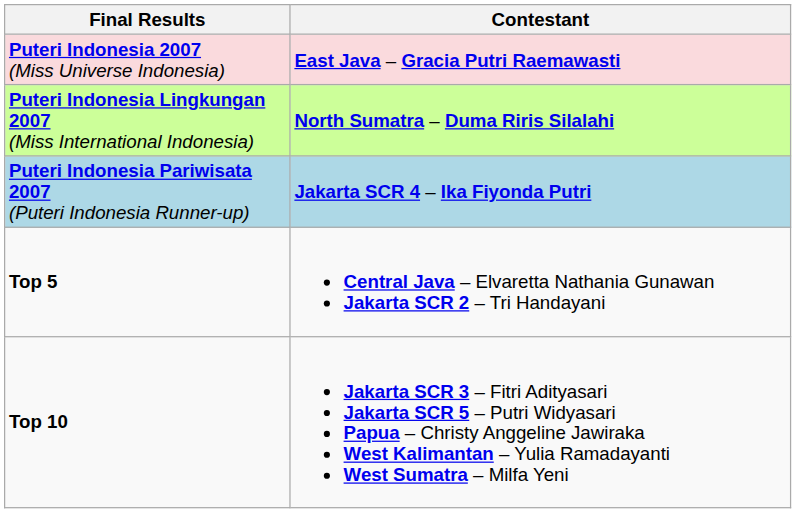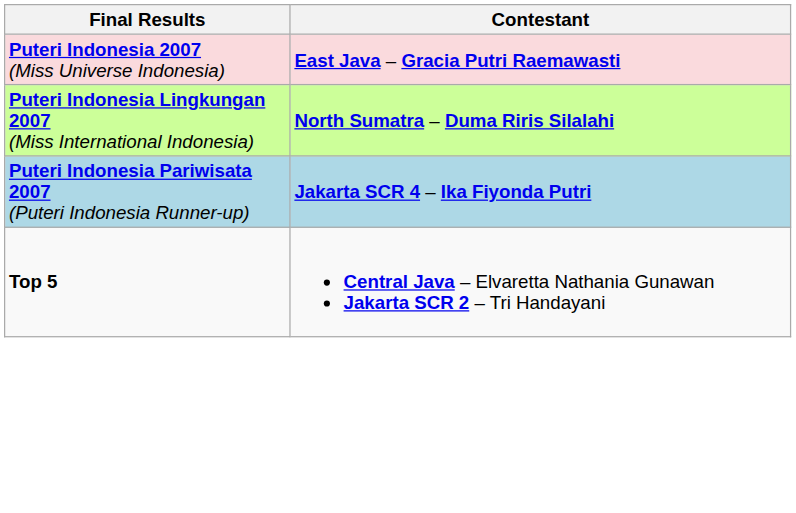 <table class="wikitable sortable" style="font-size:95%;">
 <tr>
 <th width="225">Final Results</th>
 <th width="400">Contestant</th>
 </tr>
 <tr>
 <td style="background:#fadadd;"><strong><a href='#'>Puteri Indonesia 2007</a></strong><br><em>(Miss Universe Indonesia)</em></td>
 <td style="background:#fadadd;"> <strong><a href='#'>East Java</a></strong> – <strong><a href='#'>Gracia Putri Raemawasti</a></strong></td>
 </tr>
 <tr>
 <td style="background:#ccff99;"><strong> <a href='#'>Puteri Indonesia Lingkungan 2007</a></strong><br><em>(Miss International Indonesia)</em></td>
 <td style="background:#ccff99;"> <strong><a href='#'>North Sumatra</a></strong> – <strong><a href='#'>Duma Riris Silalahi</a></strong></td>
 </tr>
 <tr>
 <td style="background:#ADD8E6;"><strong><a href='#'>Puteri Indonesia Pariwisata 2007</a></strong><br><em>(Puteri Indonesia Runner-up)</em></td>
 <td style="background:#ADD8E6;"> <strong><a href='#'>Jakarta SCR 4</a></strong> – <strong><a href='#'>Ika Fiyonda Putri</a></strong></td>
 </tr>
 <tr>
 <td><strong>Top 5</strong></td>
 <td><br><ul><li> <strong> <a href='#'>Central Java</a> </strong> – Elvaretta Nathania Gunawan</li><li> <strong> <a href='#'>Jakarta SCR 2</a> </strong> – Tri Handayani</li></ul></td>
 </tr>
-<tr>
-<td><strong>Top 10</strong></td>
-<td><br><ul><li> <strong> <a href='#'>Jakarta SCR 3</a> </strong> – Fitri Adityasari</li><li> <strong> <a href='#'>Jakarta SCR 5</a> </strong> – Putri Widyasari</li><li> <strong> <a href='#'>Papua</a> </strong> – Christy Anggeline Jawiraka</li><li> <strong> <a href='#'>West Kalimantan</a> </strong> – Yulia Ramadayanti</li><li> <strong> <a href='#'>West Sumatra</a> </strong> – Milfa Yeni</li></ul></td>
-</tr>
 </table>
